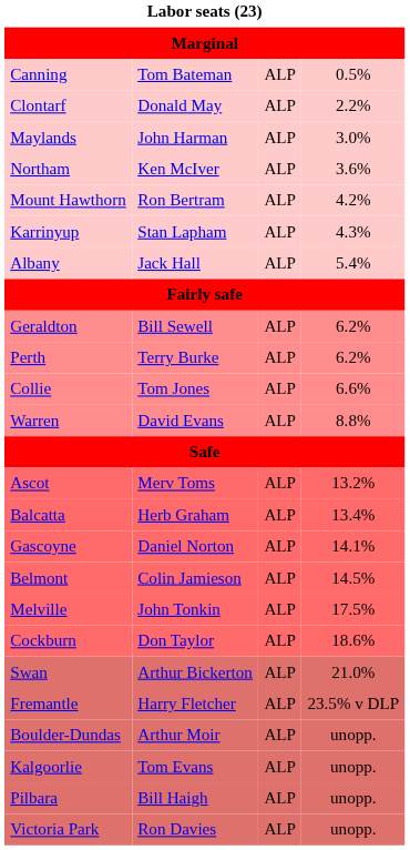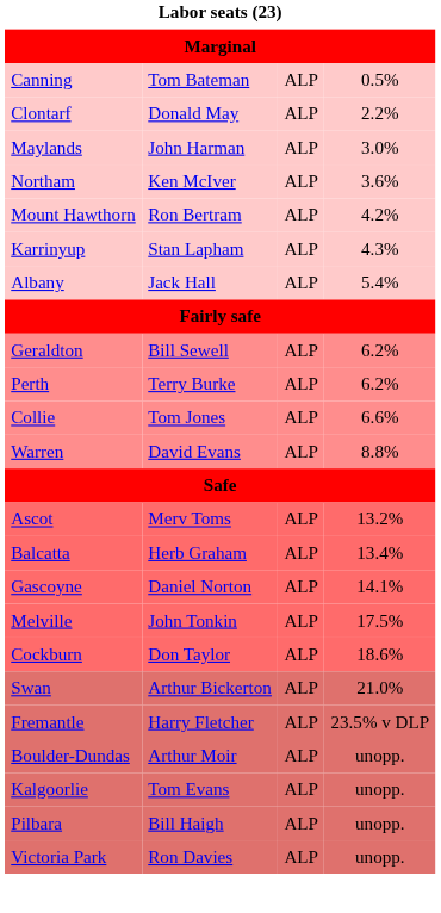 <table class="toccolours" cellpadding="5" cellspacing="0" style="float:left; margin-right:.5em; margin-top:.4em; font-size:90%;">
 <tr>
 <td COLSPAN=4 align="center"><strong>Labor seats (23)</strong></td>
 </tr>
 <tr>
 <td COLSPAN=4 align="center" bgcolor="red"><span><strong>Marginal</strong></span></td>
 </tr>
 <tr>
 <td align="left" bgcolor="FFCACA"><a href='#'>Canning</a></td>
 <td align="left" bgcolor="FFCACA"><a href='#'>Tom Bateman</a></td>
 <td align="left" bgcolor="FFCACA">ALP</td>
 <td align="center" bgcolor="FFCACA">0.5%</td>
 </tr>
 <tr>
 <td align="left" bgcolor="FFCACA"><a href='#'>Clontarf</a></td>
 <td align="left" bgcolor="FFCACA"><a href='#'>Donald May</a></td>
 <td align="left" bgcolor="FFCACA">ALP</td>
 <td align="center" bgcolor="FFCACA">2.2%</td>
 </tr>
 <tr>
 <td align="left" bgcolor="FFCACA"><a href='#'>Maylands</a></td>
 <td align="left" bgcolor="FFCACA"><a href='#'>John Harman</a></td>
 <td align="left" bgcolor="FFCACA">ALP</td>
 <td align="center" bgcolor="FFCACA">3.0%</td>
 </tr>
 <tr>
 <td align="left" bgcolor="FFCACA"><a href='#'>Northam</a></td>
 <td align="left" bgcolor="FFCACA"><a href='#'>Ken McIver</a></td>
 <td align="left" bgcolor="FFCACA">ALP</td>
 <td align="center" bgcolor="FFCACA">3.6%</td>
 </tr>
 <tr>
 <td align="left" bgcolor="FFCACA"><a href='#'>Mount Hawthorn</a></td>
 <td align="left" bgcolor="FFCACA"><a href='#'>Ron Bertram</a></td>
 <td align="left" bgcolor="FFCACA">ALP</td>
 <td align="center" bgcolor="FFCACA">4.2%</td>
 </tr>
 <tr>
 <td align="left" bgcolor="FFCACA"><a href='#'>Karrinyup</a></td>
 <td align="left" bgcolor="FFCACA"><a href='#'>Stan Lapham</a></td>
 <td align="left" bgcolor="FFCACA">ALP</td>
 <td align="center" bgcolor="FFCACA">4.3%</td>
 </tr>
 <tr>
 <td align="left" bgcolor="FFCACA"><a href='#'>Albany</a></td>
 <td align="left" bgcolor="FFCACA"><a href='#'>Jack Hall</a></td>
 <td align="left" bgcolor="FFCACA">ALP</td>
 <td align="center" bgcolor="FFCACA">5.4%</td>
 </tr>
 <tr>
 <td COLSPAN=4 align="center" bgcolor="red"><span><strong>Fairly safe</strong></span></td>
 </tr>
 <tr>
 <td align="left" bgcolor="FF8D8D"><a href='#'>Geraldton</a></td>
 <td align="left" bgcolor="FF8D8D"><a href='#'>Bill Sewell</a></td>
 <td align="left" bgcolor="FF8D8D">ALP</td>
 <td align="center" bgcolor="FF8D8D">6.2%</td>
 </tr>
 <tr>
 <td align="left" bgcolor="FF8D8D"><a href='#'>Perth</a></td>
 <td align="left" bgcolor="FF8D8D"><a href='#'>Terry Burke</a></td>
 <td align="left" bgcolor="FF8D8D">ALP</td>
 <td align="center" bgcolor="FF8D8D">6.2%</td>
 </tr>
 <tr>
 <td align="left" bgcolor="FF8D8D"><a href='#'>Collie</a></td>
 <td align="left" bgcolor="FF8D8D"><a href='#'>Tom Jones</a></td>
 <td align="left" bgcolor="FF8D8D">ALP</td>
 <td align="center" bgcolor="FF8D8D">6.6%</td>
 </tr>
 <tr>
 <td align="left" bgcolor="FF8D8D"><a href='#'>Warren</a></td>
 <td align="left" bgcolor="FF8D8D"><a href='#'>David Evans</a></td>
 <td align="left" bgcolor="FF8D8D">ALP</td>
 <td align="center" bgcolor="FF8D8D">8.8%</td>
 </tr>
 <tr>
 <td COLSPAN=4 align="center" bgcolor="red"><span><strong>Safe</strong></span></td>
 </tr>
 <tr>
 <td align="left" bgcolor="FF6B6B"><a href='#'>Ascot</a></td>
 <td align="left" bgcolor="FF6B6B"><a href='#'>Merv Toms</a></td>
 <td align="left" bgcolor="FF6B6B">ALP</td>
 <td align="center" bgcolor="FF6B6B">13.2%</td>
 </tr>
 <tr>
 <td align="left" bgcolor="FF6B6B"><a href='#'>Balcatta</a></td>
 <td align="left" bgcolor="FF6B6B"><a href='#'>Herb Graham</a></td>
 <td align="left" bgcolor="FF6B6B">ALP</td>
 <td align="center" bgcolor="FF6B6B">13.4%</td>
 </tr>
 <tr>
 <td align="left" bgcolor="FF6B6B"><a href='#'>Gascoyne</a></td>
 <td align="left" bgcolor="FF6B6B"><a href='#'>Daniel Norton</a></td>
 <td align="left" bgcolor="FF6B6B">ALP</td>
 <td align="center" bgcolor="FF6B6B">14.1%</td>
 </tr>
 <tr>
-<td align="left" bgcolor="FF6B6B"><a href='#'>Belmont</a></td>
-<td align="left" bgcolor="FF6B6B"><a href='#'>Colin Jamieson</a></td>
-<td align="left" bgcolor="FF6B6B">ALP</td>
-<td align="center" bgcolor="FF6B6B">14.5%</td>
-</tr>
-<tr>
 <td align="left" bgcolor="FF6B6B"><a href='#'>Melville</a></td>
 <td align="left" bgcolor="FF6B6B"><a href='#'>John Tonkin</a></td>
 <td align="left" bgcolor="FF6B6B">ALP</td>
 <td align="center" bgcolor="FF6B6B">17.5%</td>
 </tr>
 <tr>
 <td align="left" bgcolor="FF6B6B"><a href='#'>Cockburn</a></td>
 <td align="left" bgcolor="FF6B6B"><a href='#'>Don Taylor</a></td>
 <td align="left" bgcolor="FF6B6B">ALP</td>
 <td align="center" bgcolor="FF6B6B">18.6%</td>
 </tr>
 <tr>
 <td align="left" bgcolor="DF716D"><a href='#'>Swan</a></td>
 <td align="left" bgcolor="DF716D"><a href='#'>Arthur Bickerton</a></td>
 <td align="left" bgcolor="DF716D">ALP</td>
 <td align="center" bgcolor="DF716D">21.0%</td>
 </tr>
 <tr>
 <td align="left" bgcolor="DF716D"><a href='#'>Fremantle</a></td>
 <td align="left" bgcolor="DF716D"><a href='#'>Harry Fletcher</a></td>
 <td align="left" bgcolor="DF716D">ALP</td>
 <td align="center" bgcolor="DF716D">23.5% v DLP</td>
 </tr>
 <tr>
 <td align="left" bgcolor="DF716D"><a href='#'>Boulder-Dundas</a></td>
 <td align="left" bgcolor="DF716D"><a href='#'>Arthur Moir</a></td>
 <td align="left" bgcolor="DF716D">ALP</td>
 <td align="center" bgcolor="DF716D">unopp.</td>
 </tr>
 <tr>
 <td align="left" bgcolor="DF716D"><a href='#'>Kalgoorlie</a></td>
 <td align="left" bgcolor="DF716D"><a href='#'>Tom Evans</a></td>
 <td align="left" bgcolor="DF716D">ALP</td>
 <td align="center" bgcolor="DF716D">unopp.</td>
 </tr>
 <tr>
 <td align="left" bgcolor="DF716D"><a href='#'>Pilbara</a></td>
 <td align="left" bgcolor="DF716D"><a href='#'>Bill Haigh</a></td>
 <td align="left" bgcolor="DF716D">ALP</td>
 <td align="center" bgcolor="DF716D">unopp.</td>
 </tr>
 <tr>
 <td align="left" bgcolor="DF716D"><a href='#'>Victoria Park</a></td>
 <td align="left" bgcolor="DF716D"><a href='#'>Ron Davies</a></td>
 <td align="left" bgcolor="DF716D">ALP</td>
 <td align="center" bgcolor="DF716D">unopp.</td>
 </tr>
 <tr>
 </tr>
 </table>
